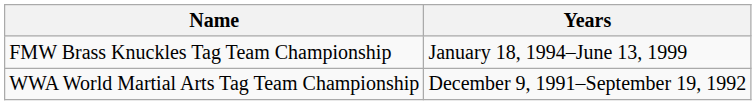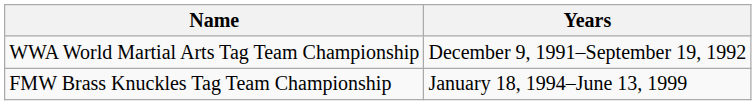 <table class="wikitable">
 <tr>
 <th>Name</th>
 <th>Years</th>
 </tr>
 <tr>
+<td>WWA World Martial Arts Tag Team Championship</td>
+<td>December 9, 1991–September 19, 1992</td>
+</tr>
+<tr>
 <td>FMW Brass Knuckles Tag Team Championship</td>
 <td>January 18, 1994–June 13, 1999</td>
 </tr>
-<tr>
-<td>WWA World Martial Arts Tag Team Championship</td>
-<td>December 9, 1991–September 19, 1992</td>
-</tr>
 </table>
